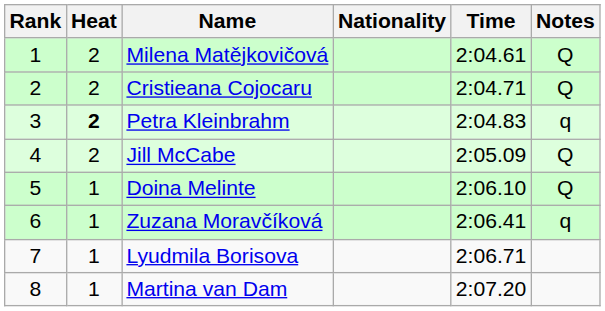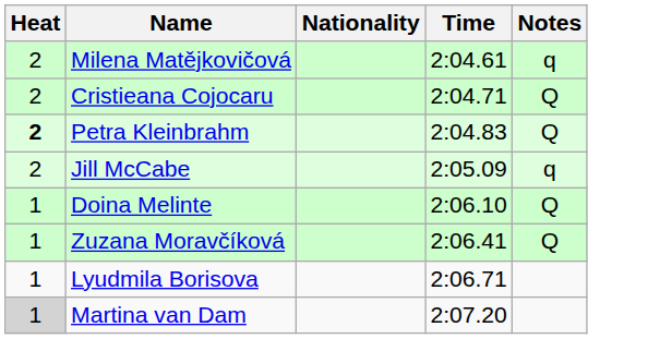 <table class="wikitable sortable" style="text-align:center">
 <tr>
-<th>Rank</th>
 <th>Heat</th>
 <th>Name</th>
 <th>Nationality</th>
 <th>Time</th>
 <th>Notes</th>
 </tr>
 <tr bgcolor=ccffcc>
-<td>1</td>
 <td>2</td>
 <td align="left"><a href='#'>Milena Matějkovičová</a></td>
 <td align=left></td>
 <td>2:04.61</td>
-<td>Q</td>
+<td>q</td>
 </tr>
 <tr bgcolor=ccffcc>
-<td>2</td>
 <td>2</td>
 <td align="left"><a href='#'>Cristieana Cojocaru</a></td>
 <td align=left></td>
 <td>2:04.71</td>
 <td>Q</td>
 </tr>
 <tr bgcolor=ddffdd>
-<td>3</td>
 <td><strong>2</strong></td>
 <td align="left"><a href='#'>Petra Kleinbrahm</a></td>
 <td align=left></td>
 <td>2:04.83</td>
-<td>q</td>
+<td>Q</td>
 </tr>
 <tr bgcolor=ddffdd>
-<td>4</td>
 <td>2</td>
 <td align="left"><a href='#'>Jill McCabe</a></td>
 <td align=left></td>
 <td>2:05.09</td>
-<td>Q</td>
+<td>q</td>
 </tr>
 <tr bgcolor=ccffcc>
-<td>5</td>
 <td>1</td>
 <td align="left"><a href='#'>Doina Melinte</a></td>
 <td align=left></td>
 <td>2:06.10</td>
 <td>Q</td>
 </tr>
 <tr bgcolor=ccffcc>
-<td>6</td>
 <td>1</td>
 <td align="left"><a href='#'>Zuzana Moravčíková</a></td>
 <td align=left></td>
 <td>2:06.41</td>
-<td>q</td>
+<td>Q</td>
 </tr>
 <tr>
-<td>7</td>
 <td>1</td>
 <td align="left"><a href='#'>Lyudmila Borisova</a></td>
 <td align=left></td>
 <td>2:06.71</td>
 <td></td>
 </tr>
 <tr>
-<td>8</td>
-<td>1</td>
+<td style="background: lightgrey;">1</td>
 <td align="left"><a href='#'>Martina van Dam</a></td>
 <td align=left></td>
 <td>2:07.20</td>
 <td></td>
 </tr>
 </table>
